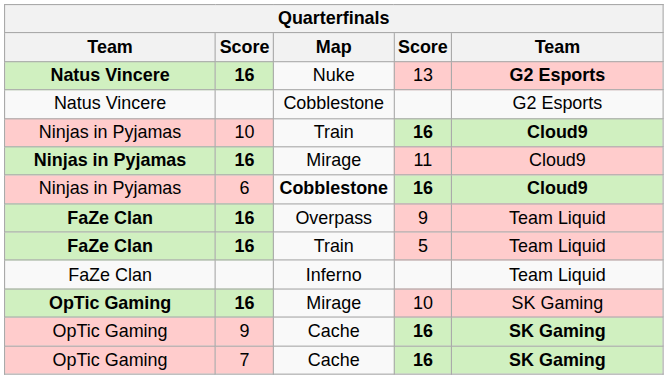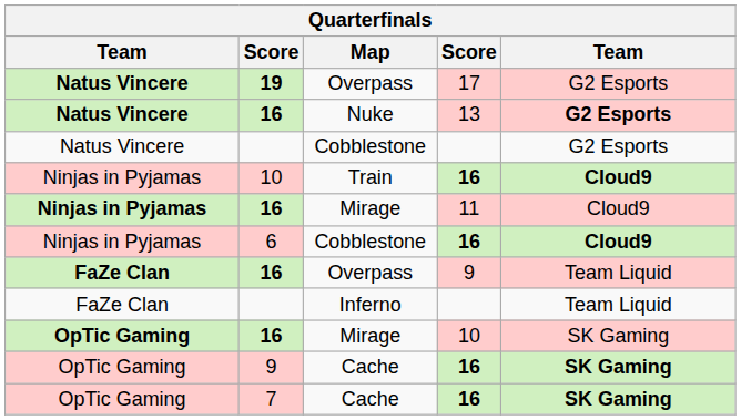 <table class="wikitable" style="text-align: center;">
 <tr>
 <th colspan=5>Quarterfinals</th>
 </tr>
 <tr>
 <th width="181px">Team</th>
 <th width="20px">Score</th>
 <th width="100px">Map</th>
 <th width="20px">Score</th>
 <th width="181px">Team</th>
+</tr>
+<tr>
+<td style="background: #D0F0C0;"><strong>Natus Vincere</strong></td>
+<td style="background: #D0F0C0;"><strong>19</strong></td>
+<td>Overpass</td>
+<td style="background: #FFCCCC;">17</td>
+<td style="background: #FFCCCC;">G2 Esports</td>
 </tr>
 <tr>
 <td style="background: #D0F0C0;"><strong>Natus Vincere</strong></td>
 <td style="background: #D0F0C0;"><strong>16</strong></td>
 <td>Nuke</td>
 <td style="background: #FFCCCC;">13</td>
 <td style="background: #FFCCCC;"><strong>G2 Esports</strong></td>
 </tr>
 <tr>
 <td>Natus Vincere</td>
 <td></td>
 <td>Cobblestone</td>
 <td></td>
 <td>G2 Esports</td>
 </tr>
 <tr>
 <td style="background: #FFCCCC;">Ninjas in Pyjamas</td>
 <td style="background: #FFCCCC;">10</td>
 <td>Train</td>
 <td style="background: #D0F0C0;"><strong>16</strong></td>
 <td style="background: #D0F0C0;"><strong>Cloud9</strong></td>
 </tr>
 <tr>
 <td style="background: #D0F0C0;"><strong>Ninjas in Pyjamas</strong></td>
 <td style="background: #D0F0C0;"><strong>16</strong></td>
 <td>Mirage</td>
 <td style="background: #FFCCCC;">11</td>
 <td style="background: #FFCCCC;">Cloud9</td>
 </tr>
 <tr>
 <td style="background: #FFCCCC;">Ninjas in Pyjamas</td>
 <td style="background: #FFCCCC;">6</td>
-<td><strong>Cobblestone</strong></td>
+<td>Cobblestone</td>
 <td style="background: #D0F0C0;"><strong>16</strong></td>
 <td style="background: #D0F0C0;"><strong>Cloud9</strong></td>
 </tr>
 <tr>
 <td style="background: #D0F0C0;"><strong>FaZe Clan</strong></td>
 <td style="background: #D0F0C0;"><strong>16</strong></td>
 <td>Overpass</td>
 <td style="background: #FFCCCC;">9</td>
-<td style="background: #FFCCCC;">Team Liquid</td>
-</tr>
-<tr>
-<td style="background: #D0F0C0;"><strong>FaZe Clan</strong></td>
-<td style="background: #D0F0C0;"><strong>16</strong></td>
-<td>Train</td>
-<td style="background: #FFCCCC;">5</td>
 <td style="background: #FFCCCC;">Team Liquid</td>
 </tr>
 <tr>
 <td>FaZe Clan</td>
 <td></td>
 <td>Inferno</td>
 <td></td>
 <td>Team Liquid</td>
 </tr>
 <tr>
 <td style="background: #D0F0C0;"><strong>OpTic Gaming</strong></td>
 <td style="background: #D0F0C0;"><strong>16</strong></td>
 <td>Mirage</td>
 <td style="background: #FFCCCC;">10</td>
 <td style="background: #FFCCCC;">SK Gaming</td>
 </tr>
 <tr>
 <td style="background: #FFCCCC;">OpTic Gaming</td>
 <td style="background: #FFCCCC;">9</td>
 <td>Cache</td>
 <td style="background: #D0F0C0;"><strong>16</strong></td>
 <td style="background: #D0F0C0;"><strong>SK Gaming</strong></td>
 </tr>
 <tr>
 <td style="background: #FFCCCC;">OpTic Gaming</td>
 <td style="background: #FFCCCC;">7</td>
 <td>Cache</td>
 <td style="background: #D0F0C0;"><strong>16</strong></td>
 <td style="background: #D0F0C0;"><strong>SK Gaming</strong></td>
 </tr>
 </table>
